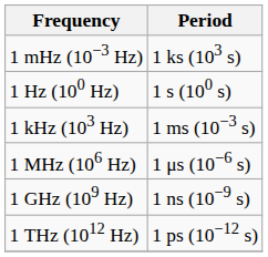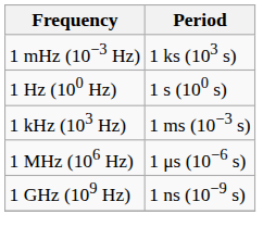 <table class="wikitable">
 <tr>
 <th>Frequency</th>
 <th>Period</th>
 </tr>
 <tr>
 <td>1 mHz (10<sup>−3</sup> Hz)</td>
 <td>1 ks (10<sup>3</sup> s)</td>
 </tr>
 <tr>
 <td>1 Hz (10<sup>0</sup> Hz)</td>
 <td>1 s (10<sup>0</sup> s)</td>
 </tr>
 <tr>
 <td>1 kHz (10<sup>3</sup> Hz)</td>
 <td>1 ms (10<sup>−3</sup> s)</td>
 </tr>
 <tr>
 <td>1 MHz (10<sup>6</sup> Hz)</td>
 <td>1 μs (10<sup>−6</sup> s)</td>
 </tr>
 <tr>
 <td>1 GHz (10<sup>9</sup> Hz)</td>
 <td>1 ns (10<sup>−9</sup> s)</td>
 </tr>
 <tr>
-<td>1 THz (10<sup>12</sup> Hz)</td>
-<td>1 ps (10<sup>−12</sup> s)</td>
-</tr>
-<tr>
 </tr>
 </table>
